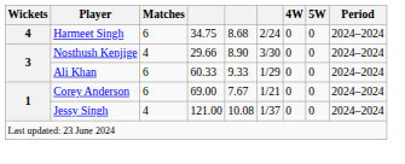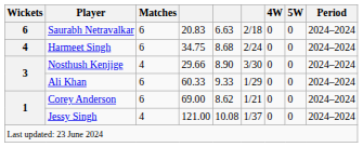 <table class="wikitable" style="font-size: 90%">
 <tr>
 <th>Wickets</th>
 <th>Player</th>
 <th>Matches</th>
 <th></th>
 <th></th>
 <th></th>
 <th>4W</th>
 <th>5W</th>
 <th>Period</th>
+</tr>
+<tr>
+<th>6</th>
+<td><a href='#'>Saurabh Netravalkar</a></td>
+<td>6</td>
+<td>20.83</td>
+<td>6.63</td>
+<td>2/18</td>
+<td>0</td>
+<td>0</td>
+<td>2024–2024</td>
 </tr>
 <tr>
 <th>4</th>
 <td><a href='#'>Harmeet Singh</a></td>
 <td>6</td>
 <td>34.75</td>
 <td>8.68</td>
 <td>2/24</td>
 <td>0</td>
 <td>0</td>
 <td>2024–2024</td>
 </tr>
 <tr>
 <th rowspan="2">3</th>
 <td><a href='#'>Nosthush Kenjige</a></td>
 <td>4</td>
 <td>29.66</td>
 <td>8.90</td>
 <td>3/30</td>
 <td>0</td>
 <td>0</td>
 <td>2024–2024</td>
 </tr>
 <tr>
 <td><a href='#'>Ali Khan</a></td>
 <td>6</td>
 <td>60.33</td>
 <td>9.33</td>
 <td>1/29</td>
 <td>0</td>
 <td>0</td>
 <td>2024–2024</td>
 </tr>
 <tr>
 <th rowspan="2">1</th>
 <td><a href='#'>Corey Anderson</a></td>
 <td>6</td>
 <td>69.00</td>
-<td>7.67</td>
+<td>8.62</td>
 <td>1/21</td>
 <td>0</td>
 <td>0</td>
 <td>2024–2024</td>
 </tr>
 <tr>
 <td><a href='#'>Jessy Singh</a></td>
 <td>4</td>
 <td>121.00</td>
 <td>10.08</td>
 <td>1/37</td>
 <td>0</td>
 <td>0</td>
 <td>2024–2024</td>
 </tr>
 <tr>
 <td colspan="9"><small>Last updated: 23 June 2024</small></td>
 </tr>
 </table>
